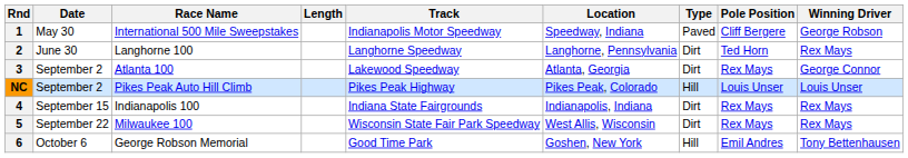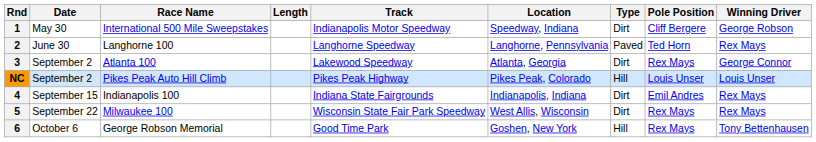 <table class="wikitable" style="font-size:85%">
 <tr>
 <th>Rnd</th>
 <th>Date</th>
 <th>Race Name</th>
 <th>Length</th>
 <th>Track</th>
 <th>Location</th>
 <th>Type</th>
 <th>Pole Position</th>
 <th>Winning Driver</th>
 </tr>
 <tr style="background:#FFFFFF;">
 <th>1</th>
 <td>May 30</td>
 <td> <a href='#'>International 500 Mile Sweepstakes</a></td>
 <td></td>
 <td><a href='#'>Indianapolis Motor Speedway</a></td>
 <td><a href='#'>Speedway</a>, <a href='#'>Indiana</a></td>
-<td>Paved</td>
+<td>Dirt</td>
 <td> <a href='#'>Cliff Bergere</a></td>
 <td> <a href='#'>George Robson</a></td>
 </tr>
 <tr style="background:#FFFFFF;">
 <th>2</th>
 <td>June 30</td>
 <td> Langhorne 100</td>
 <td></td>
 <td><a href='#'>Langhorne Speedway</a></td>
 <td><a href='#'>Langhorne</a>, <a href='#'>Pennsylvania</a></td>
-<td>Dirt</td>
+<td>Paved</td>
 <td> <a href='#'>Ted Horn</a></td>
 <td> <a href='#'>Rex Mays</a></td>
 </tr>
 <tr style="background:#FFFFFF;">
 <th>3</th>
 <td>September 2</td>
 <td> <a href='#'>Atlanta 100</a></td>
 <td></td>
 <td><a href='#'>Lakewood Speedway</a></td>
 <td><a href='#'>Atlanta</a>, <a href='#'>Georgia</a></td>
 <td>Dirt</td>
 <td> <a href='#'>Rex Mays</a></td>
 <td> <a href='#'>George Connor</a></td>
 </tr>
 <tr style="background:#D0E7FF;">
 <th style="background:#fb9902; text-align:center;"><strong>NC</strong></th>
 <td>September 2</td>
 <td> <a href='#'>Pikes Peak Auto Hill Climb</a></td>
 <td></td>
 <td><a href='#'>Pikes Peak Highway</a></td>
 <td><a href='#'>Pikes Peak</a>, <a href='#'>Colorado</a></td>
 <td>Hill</td>
 <td> <a href='#'>Louis Unser</a></td>
 <td> <a href='#'>Louis Unser</a></td>
 </tr>
 <tr style="background:#FFFFFF;">
 <th>4</th>
 <td>September 15</td>
 <td> Indianapolis 100</td>
 <td></td>
 <td><a href='#'>Indiana State Fairgrounds</a></td>
 <td><a href='#'>Indianapolis</a>, <a href='#'>Indiana</a></td>
 <td>Dirt</td>
-<td> <a href='#'>Rex Mays</a></td>
+<td> <a href='#'>Emil Andres</a></td>
 <td> <a href='#'>Rex Mays</a></td>
 </tr>
 <tr style="background:#FFFFFF;">
 <th>5</th>
 <td>September 22</td>
 <td> <a href='#'>Milwaukee 100</a></td>
 <td></td>
 <td><a href='#'>Wisconsin State Fair Park Speedway</a></td>
 <td><a href='#'>West Allis</a>, <a href='#'>Wisconsin</a></td>
 <td>Dirt</td>
 <td> <a href='#'>Rex Mays</a></td>
 <td> <a href='#'>Rex Mays</a></td>
 </tr>
 <tr style="background:#FFFFFF;">
 <th>6</th>
 <td>October 6</td>
 <td> George Robson Memorial</td>
 <td></td>
 <td><a href='#'>Good Time Park</a></td>
 <td><a href='#'>Goshen</a>, <a href='#'>New York</a></td>
 <td>Hill</td>
-<td> <a href='#'>Emil Andres</a></td>
+<td> <a href='#'>Rex Mays</a></td>
 <td> <a href='#'>Tony Bettenhausen</a></td>
 </tr>
 </table>
